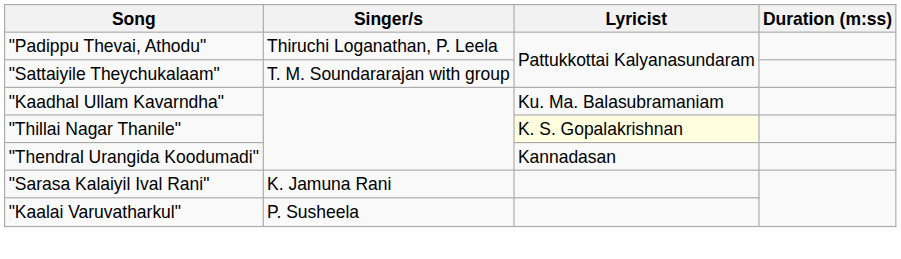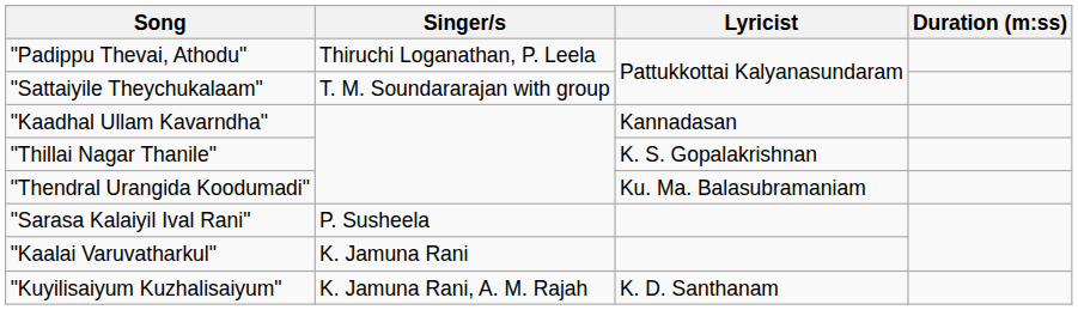 <table class="wikitable" style="font-size:95%;">
 <tr>
 <th>Song</th>
 <th>Singer/s</th>
 <th>Lyricist</th>
 <th>Duration (m:ss)</th>
 </tr>
 <tr>
 <td>"Padippu Thevai, Athodu"</td>
 <td>Thiruchi Loganathan, P. Leela</td>
 <td rowspan=2>Pattukkottai Kalyanasundaram</td>
 <td></td>
 </tr>
 <tr>
 <td>"Sattaiyile Theychukalaam"</td>
 <td>T. M. Soundararajan with group</td>
 <td></td>
 </tr>
 <tr>
 <td>"Kaadhal Ullam Kavarndha"</td>
 <td rowspan=3></td>
+<td T.M. Soundararajan - P. Leela>Kannadasan</td>
+<td></td>
+</tr>
+<tr>
+<td>"Thillai Nagar Thanile"</td>
+<td>K. S. Gopalakrishnan</td>
+<td></td>
+</tr>
+<tr ————————————————————————————————————————————————————————————————————————>
+<td>"Thendral Urangida Koodumadi"</td>
 <td>Ku. Ma. Balasubramaniam</td>
 <td></td>
 </tr>
 <tr>
-<td>"Thillai Nagar Thanile"</td>
-<td style="background: lightyellow;">K. S. Gopalakrishnan</td>
-<td></td>
-</tr>
-<tr ————————————————————————————————————————————————————————————————————————>
-<td>"Thendral Urangida Koodumadi"</td>
-<td T.M. Soundararajan - P. Leela>Kannadasan</td>
+<td>"Sarasa Kalaiyil Ival Rani"</td>
+<td>P. Susheela</td>
 <td></td>
 </tr>
 <tr>
-<td>"Sarasa Kalaiyil Ival Rani"</td>
+<td>"Kaalai Varuvatharkul"</td>
 <td>K. Jamuna Rani</td>
 <td></td>
 </tr>
 <tr>
-<td>"Kaalai Varuvatharkul"</td>
-<td>P. Susheela</td>
+<td>"Kuyilisaiyum Kuzhalisaiyum"</td>
+<td>K. Jamuna Rani, A. M. Rajah</td>
+<td>K. D. Santhanam</td>
 <td></td>
 </tr>
 </table>
